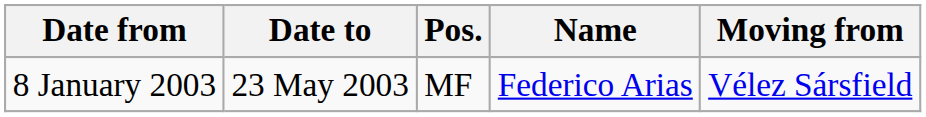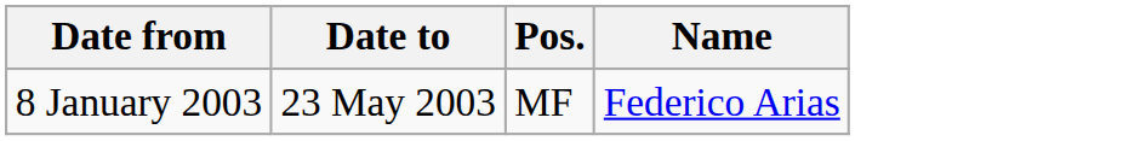 <table class="wikitable">
 <tr>
 <th>Date from</th>
 <th>Date to</th>
 <th>Pos.</th>
 <th>Name</th>
-<th>Moving from</th>
 </tr>
 <tr>
 <td>8 January 2003</td>
 <td>23 May 2003</td>
 <td>MF</td>
 <td> <a href='#'>Federico Arias</a></td>
-<td> <a href='#'>Vélez Sársfield</a></td>
 </tr>
 </table>
